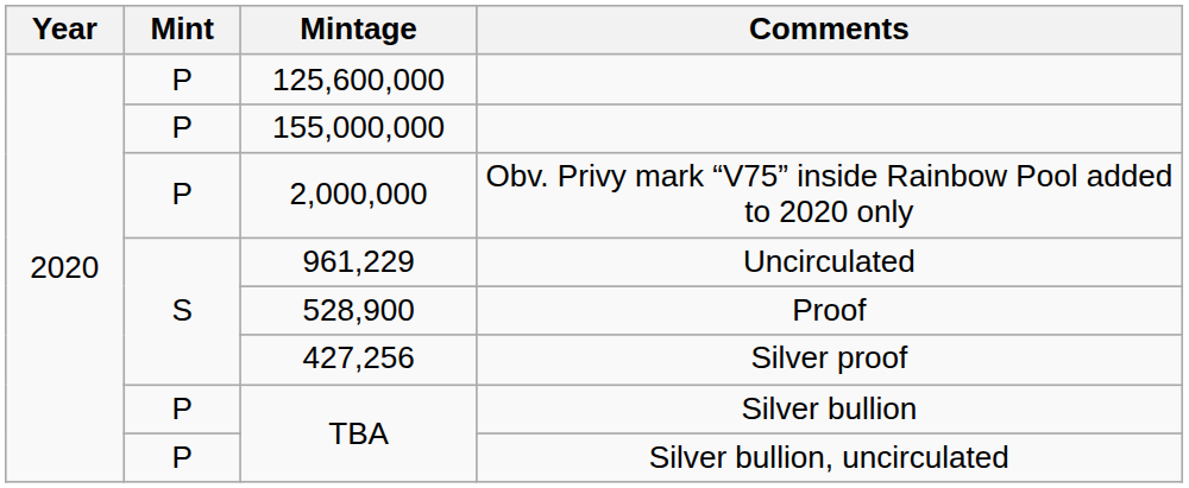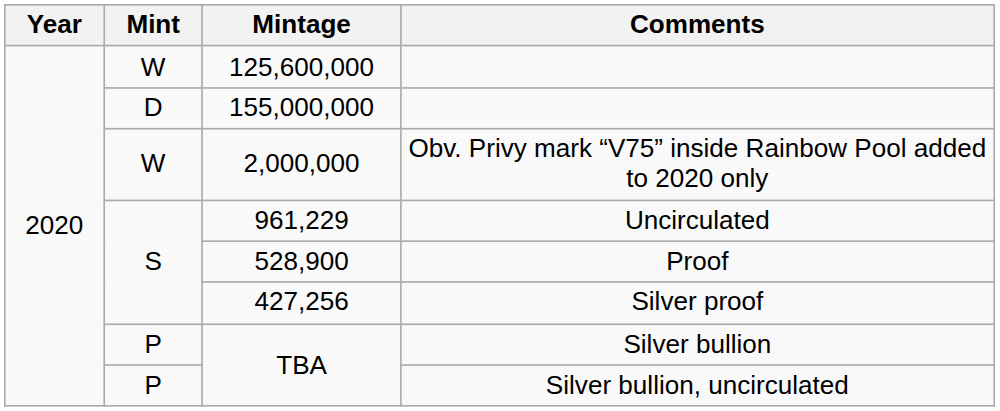 <table class="wikitable sortable" style="min-width:65%; text-align:center;">
 <tr>
 <th width="10%">Year</th>
 <th width="10%">Mint</th>
 <th width="20%">Mintage</th>
 <th width="60%">Comments</th>
 </tr>
 <tr>
 <td rowspan="8">2020</td>
-<td>P</td>
+<td>W</td>
 <td>125,600,000</td>
 <td></td>
 </tr>
 <tr>
-<td>P</td>
+<td>D</td>
 <td>155,000,000</td>
 <td></td>
 </tr>
 <tr>
-<td>P</td>
+<td>W</td>
 <td>2,000,000</td>
 <td>Obv. Privy mark “V75” inside Rainbow Pool added to 2020 only</td>
 </tr>
 <tr>
 <td rowspan="3">S</td>
 <td>961,229</td>
 <td>Uncirculated</td>
 </tr>
 <tr>
 <td>528,900</td>
 <td>Proof</td>
 </tr>
 <tr>
 <td>427,256</td>
 <td>Silver proof</td>
 </tr>
 <tr>
 <td>P</td>
 <td rowspan="2">TBA</td>
 <td>Silver bullion</td>
 </tr>
 <tr>
 <td>P</td>
 <td>Silver bullion, uncirculated</td>
 </tr>
 </table>
